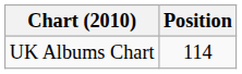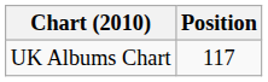 <table class="wikitable sortable">
 <tr>
 <th>Chart (2010)</th>
 <th>Position</th>
 </tr>
 <tr>
 <td>UK Albums Chart</td>
-<td style="text-align:center;">114</td>
+<td style="text-align:center;">117</td>
 </tr>
 </table>
